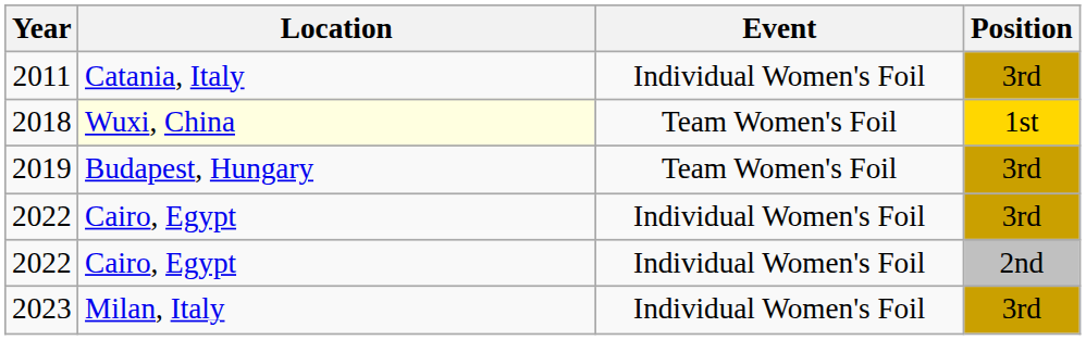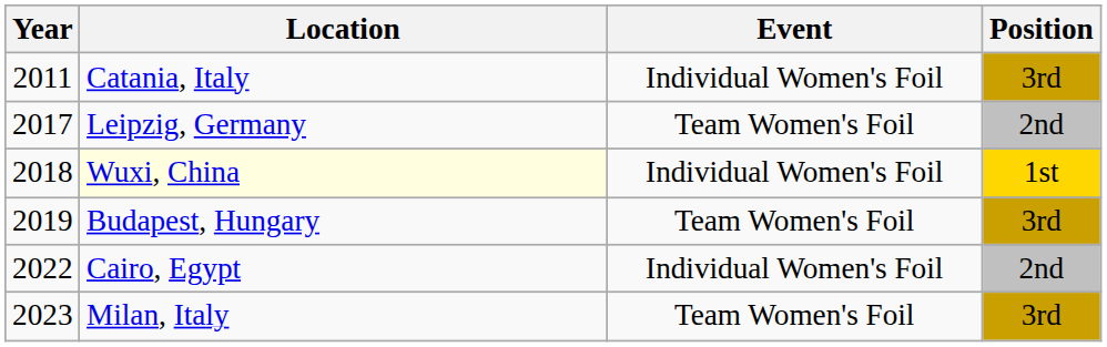 <table class="wikitable" style="text-align:center;">
 <tr>
 <th>Year</th>
 <th style="width:17em">Location</th>
 <th style="width:12em">Event</th>
 <th>Position</th>
 </tr>
 <tr>
 <td>2011</td>
 <td rowspan="1" align="left"> <a href='#'>Catania</a>, <a href='#'>Italy</a></td>
 <td>Individual Women's Foil</td>
 <td bgcolor="caramel">3rd</td>
 </tr>
 <tr>
+<td>2017</td>
+<td rowspan="1" align="left"> <a href='#'>Leipzig</a>, <a href='#'>Germany</a></td>
+<td>Team Women's Foil</td>
+<td bgcolor="silver">2nd</td>
+</tr>
+<tr>
 <td>2018</td>
 <td rowspan="1" align="left" style="background: lightyellow;"> <a href='#'>Wuxi</a>, <a href='#'>China</a></td>
-<td>Team Women's Foil</td>
+<td>Individual Women's Foil</td>
 <td bgcolor="gold">1st</td>
 </tr>
 <tr>
 <td>2019</td>
 <td rowspan="1" align="left"> <a href='#'>Budapest</a>, <a href='#'>Hungary</a></td>
 <td>Team Women's Foil</td>
 <td bgcolor="caramel">3rd</td>
 </tr>
 <tr>
 <td>2022</td>
 <td rowspan="1" align="left"> <a href='#'>Cairo</a>, <a href='#'>Egypt</a></td>
 <td>Individual Women's Foil</td>
-<td bgcolor="caramel">3rd</td>
-</tr>
-<tr>
-<td>2022</td>
-<td rowspan="1" align="left"> <a href='#'>Cairo</a>, <a href='#'>Egypt</a></td>
-<td>Individual Women's Foil</td>
 <td bgcolor="silver">2nd</td>
 </tr>
 <tr>
 <td>2023</td>
 <td rowspan="1" align="left"> <a href='#'>Milan</a>, <a href='#'>Italy</a></td>
-<td>Individual Women's Foil</td>
+<td>Team Women's Foil</td>
 <td bgcolor="caramel">3rd</td>
 </tr>
 </table>
